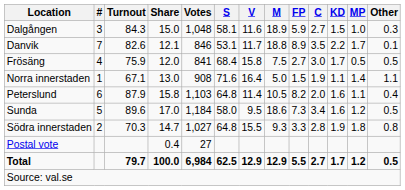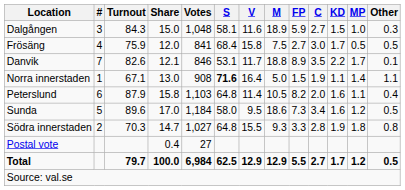 <table class="wikitable sortable" style=text-align:right>
 <tr>
 <th>Location</th>
 <th>#</th>
 <th>Turnout</th>
 <th>Share</th>
 <th>Votes</th>
 <th><a href='#'>S</a></th>
 <th><a href='#'>V</a></th>
 <th><a href='#'>M</a></th>
 <th><a href='#'>FP</a></th>
 <th><a href='#'>C</a></th>
 <th><a href='#'>KD</a></th>
 <th><a href='#'>MP</a></th>
 <th>Other</th>
 </tr>
 <tr>
 <td align=left>Dalgången</td>
 <td>3</td>
 <td>84.3</td>
 <td>15.0</td>
 <td>1,048</td>
 <td>58.1</td>
 <td>11.6</td>
 <td>18.9</td>
 <td>5.9</td>
 <td>2.7</td>
 <td>1.5</td>
 <td>1.0</td>
 <td>0.3</td>
 </tr>
 <tr>
+<td align=left>Frösäng</td>
+<td>4</td>
+<td>75.9</td>
+<td>12.0</td>
+<td>841</td>
+<td>68.4</td>
+<td>15.8</td>
+<td>7.5</td>
+<td>2.7</td>
+<td>3.0</td>
+<td>1.7</td>
+<td>0.5</td>
+<td>0.5</td>
+</tr>
+<tr>
 <td align=left>Danvik</td>
 <td>7</td>
 <td>82.6</td>
 <td>12.1</td>
 <td>846</td>
 <td>53.1</td>
 <td>11.7</td>
 <td>18.8</td>
 <td>8.9</td>
 <td>3.5</td>
 <td>2.2</td>
 <td>1.7</td>
 <td>0.1</td>
 </tr>
 <tr>
-<td align=left>Frösäng</td>
-<td>4</td>
-<td>75.9</td>
-<td>12.0</td>
-<td>841</td>
-<td>68.4</td>
-<td>15.8</td>
-<td>7.5</td>
-<td>2.7</td>
-<td>3.0</td>
-<td>1.7</td>
-<td>0.5</td>
-<td>0.5</td>
-</tr>
-<tr>
 <td align=left>Norra innerstaden</td>
 <td>1</td>
 <td>67.1</td>
 <td>13.0</td>
 <td>908</td>
-<td>71.6</td>
+<td><strong>71.6</strong></td>
 <td>16.4</td>
 <td>5.0</td>
 <td>1.5</td>
 <td>1.9</td>
 <td>1.1</td>
 <td>1.4</td>
 <td>1.1</td>
 </tr>
 <tr>
 <td align=left>Peterslund</td>
 <td>6</td>
 <td>87.9</td>
 <td>15.8</td>
 <td>1,103</td>
 <td>64.8</td>
 <td>11.4</td>
 <td>10.5</td>
 <td>8.2</td>
 <td>2.0</td>
 <td>1.6</td>
 <td>1.1</td>
 <td>0.4</td>
 </tr>
 <tr>
 <td align=left>Sunda</td>
 <td>5</td>
 <td>89.6</td>
 <td>17.0</td>
 <td>1,184</td>
 <td>58.0</td>
 <td>9.5</td>
 <td>18.6</td>
 <td>7.3</td>
 <td>3.4</td>
 <td>1.6</td>
 <td>1.2</td>
 <td>0.5</td>
 </tr>
 <tr>
 <td align=left>Södra innerstaden</td>
 <td>2</td>
 <td>70.3</td>
 <td>14.7</td>
 <td>1,027</td>
 <td>64.8</td>
 <td>15.5</td>
 <td>9.3</td>
 <td>3.3</td>
 <td>2.8</td>
 <td>1.9</td>
 <td>1.8</td>
 <td>0.8</td>
 </tr>
 <tr>
 <td align=left><a href='#'>Postal vote</a></td>
 <td></td>
 <td></td>
 <td>0.4</td>
 <td>27</td>
 <td></td>
 <td></td>
 <td></td>
 <td></td>
 <td></td>
 <td></td>
 <td></td>
 <td></td>
 </tr>
 <tr>
 <td align=left><strong>Total</strong></td>
 <td></td>
 <td><strong>79.7</strong></td>
 <td><strong>100.0</strong></td>
 <td><strong>6,984</strong></td>
 <td><strong>62.5</strong></td>
 <td><strong>12.9</strong></td>
 <td><strong>12.9</strong></td>
 <td><strong>5.5</strong></td>
 <td><strong>2.7</strong></td>
 <td><strong>1.7</strong></td>
 <td><strong>1.2</strong></td>
 <td><strong>0.5</strong></td>
 </tr>
 <tr>
 <td align=left colspan=13>Source: val.se </td>
 </tr>
 </table>
